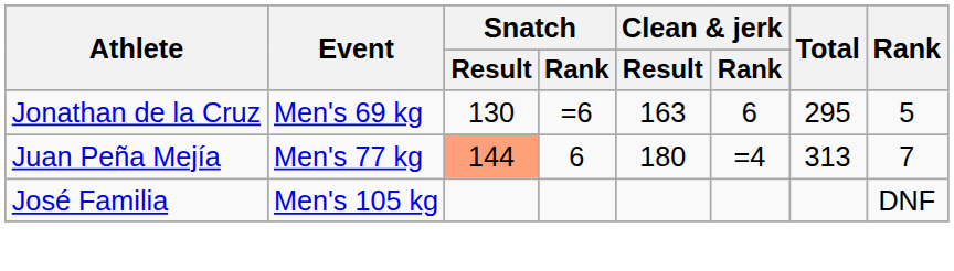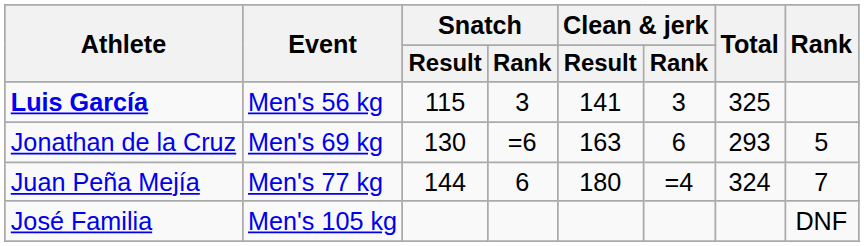 <table class=wikitable style="font-size:90%">
 <tr>
 <th rowspan=2>Athlete</th>
 <th rowspan=2>Event</th>
 <th colspan=2>Snatch</th>
 <th colspan=2>Clean & jerk</th>
 <th rowspan=2>Total</th>
 <th rowspan=2>Rank</th>
 </tr>
 <tr style="font-size:95%">
 <th>Result</th>
 <th>Rank</th>
 <th>Result</th>
 <th>Rank</th>
 </tr>
 <tr align=center>
+<td align=left><strong><a href='#'>Luis García</a></strong></td>
+<td align=left><a href='#'>Men's 56 kg</a></td>
+<td>115</td>
+<td>3</td>
+<td>141</td>
+<td>3</td>
+<td>325</td>
+<td></td>
+</tr>
+<tr align=center>
 <td align=left><a href='#'>Jonathan de la Cruz</a></td>
 <td align=left><a href='#'>Men's 69 kg</a></td>
 <td>130</td>
 <td>=6</td>
 <td>163</td>
 <td>6</td>
-<td>295</td>
+<td>293</td>
 <td>5</td>
 </tr>
 <tr align=center>
 <td align=left><a href='#'>Juan Peña Mejía</a></td>
 <td align=left><a href='#'>Men's 77 kg</a></td>
-<td style="background: lightsalmon;">144</td>
+<td>144</td>
 <td>6</td>
 <td>180</td>
 <td>=4</td>
-<td>313</td>
+<td>324</td>
 <td>7</td>
 </tr>
 <tr align=center>
 <td align=left><a href='#'>José Familia</a></td>
 <td align=left><a href='#'>Men's 105 kg</a></td>
 <td></td>
 <td></td>
 <td></td>
 <td></td>
 <td></td>
 <td>DNF</td>
 </tr>
 </table>
